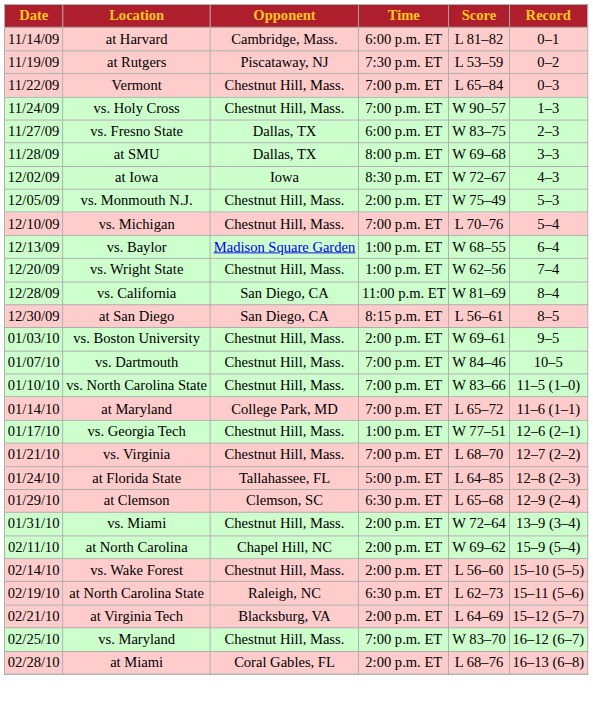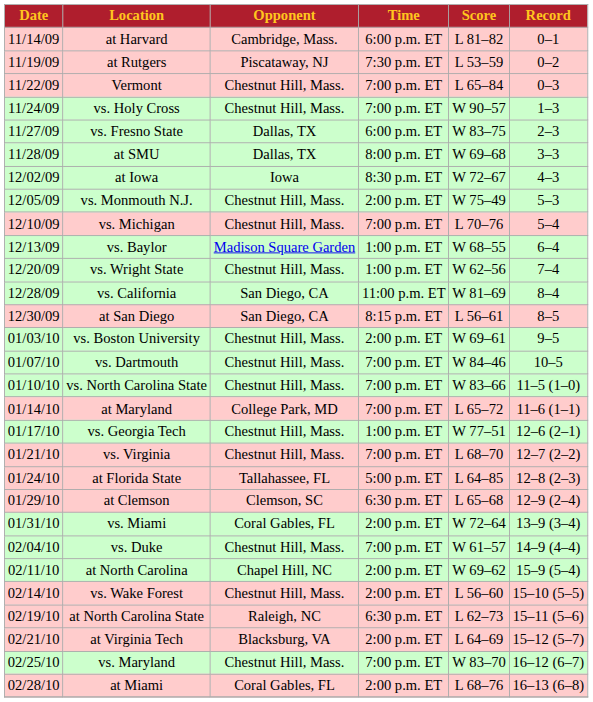 <table class="wikitable" style="text-align:center">
 <tr>
 <th style="background:#af1e2d; color:#ffc61e;">Date</th>
 <th style="background:#af1e2d; color:#ffc61e;">Location</th>
 <th style="background:#af1e2d; color:#ffc61e;">Opponent</th>
 <th style="background:#af1e2d; color:#ffc61e;">Time</th>
 <th style="background:#af1e2d; color:#ffc61e;">Score</th>
 <th style="background:#af1e2d; color:#ffc61e;">Record</th>
 </tr>
 <tr style="background:#ffcccc">
 <td>11/14/09</td>
 <td>at Harvard</td>
 <td>Cambridge, Mass.</td>
 <td>6:00 p.m. ET</td>
 <td>L 81–82</td>
 <td>0–1</td>
 </tr>
 <tr style="background:#ffcccc">
 <td>11/19/09</td>
 <td>at Rutgers</td>
 <td>Piscataway, NJ</td>
 <td>7:30 p.m. ET</td>
 <td>L 53–59</td>
 <td>0–2</td>
 </tr>
 <tr style="background:#ffcccc">
 <td>11/22/09</td>
 <td>Vermont</td>
 <td>Chestnut Hill, Mass.</td>
 <td>7:00 p.m. ET</td>
 <td>L 65–84</td>
 <td>0–3</td>
 </tr>
 <tr style="background:#ccffcc">
 <td>11/24/09</td>
 <td>vs. Holy Cross</td>
 <td>Chestnut Hill, Mass.</td>
 <td>7:00 p.m. ET</td>
 <td>W 90–57</td>
 <td>1–3</td>
 </tr>
 <tr style="background:#ccffcc">
 <td>11/27/09</td>
 <td>vs. Fresno State</td>
 <td>Dallas, TX</td>
 <td>6:00 p.m. ET</td>
 <td>W 83–75</td>
 <td>2–3</td>
 </tr>
 <tr style="background:#ccffcc">
 <td>11/28/09</td>
 <td>at SMU</td>
 <td>Dallas, TX</td>
 <td>8:00 p.m. ET</td>
 <td>W 69–68</td>
 <td>3–3</td>
 </tr>
 <tr style="background:#ccffcc">
 <td>12/02/09</td>
 <td>at Iowa</td>
 <td>Iowa</td>
 <td>8:30 p.m. ET</td>
 <td>W 72–67</td>
 <td>4–3</td>
 </tr>
 <tr style="background:#ccffcc">
 <td>12/05/09</td>
 <td>vs. Monmouth N.J.</td>
 <td>Chestnut Hill, Mass.</td>
 <td>2:00 p.m. ET</td>
 <td>W 75–49</td>
 <td>5–3</td>
 </tr>
 <tr style="background:#ffcccc">
 <td>12/10/09</td>
 <td>vs. Michigan</td>
 <td>Chestnut Hill, Mass.</td>
 <td>7:00 p.m. ET</td>
 <td>L 70–76</td>
 <td>5–4</td>
 </tr>
 <tr style="background:#ccffcc">
 <td>12/13/09</td>
 <td>vs. Baylor</td>
 <td><a href='#'>Madison Square Garden</a></td>
 <td>1:00 p.m. ET</td>
 <td>W 68–55</td>
 <td>6–4</td>
 </tr>
 <tr style="background:#ccffcc">
 <td>12/20/09</td>
 <td>vs. Wright State</td>
 <td>Chestnut Hill, Mass.</td>
 <td>1:00 p.m. ET</td>
 <td>W 62–56</td>
 <td>7–4</td>
 </tr>
 <tr style="background:#ccffcc">
 <td>12/28/09</td>
 <td>vs. California</td>
 <td>San Diego, CA</td>
 <td>11:00 p.m. ET</td>
 <td>W 81–69</td>
 <td>8–4</td>
 </tr>
 <tr style="background:#ffcccc">
 <td>12/30/09</td>
 <td>at San Diego</td>
 <td>San Diego, CA</td>
 <td>8:15 p.m. ET</td>
 <td>L 56–61</td>
 <td>8–5</td>
 </tr>
 <tr style="background:#ccffcc">
 <td>01/03/10</td>
 <td>vs. Boston University</td>
 <td>Chestnut Hill, Mass.</td>
 <td>2:00 p.m. ET</td>
 <td>W 69–61</td>
 <td>9–5</td>
 </tr>
 <tr style="background:#ccffcc">
 <td>01/07/10</td>
 <td>vs. Dartmouth</td>
 <td>Chestnut Hill, Mass.</td>
 <td>7:00 p.m. ET</td>
 <td>W 84–46</td>
 <td>10–5</td>
 </tr>
 <tr style="background:#ccffcc">
 <td>01/10/10</td>
 <td>vs. North Carolina State</td>
 <td>Chestnut Hill, Mass.</td>
 <td>7:00 p.m. ET</td>
 <td>W 83–66</td>
 <td>11–5 (1–0)</td>
 </tr>
 <tr style="background:#ffcccc">
 <td>01/14/10</td>
 <td>at Maryland</td>
 <td>College Park, MD</td>
 <td>7:00 p.m. ET</td>
 <td>L 65–72</td>
 <td>11–6 (1–1)</td>
 </tr>
 <tr style="background:#ccffcc">
 <td>01/17/10</td>
 <td>vs. Georgia Tech</td>
 <td>Chestnut Hill, Mass.</td>
 <td>1:00 p.m. ET</td>
 <td>W 77–51</td>
 <td>12–6 (2–1)</td>
 </tr>
 <tr style="background:#ffcccc">
 <td>01/21/10</td>
 <td>vs. Virginia</td>
 <td>Chestnut Hill, Mass.</td>
 <td>7:00 p.m. ET</td>
 <td>L 68–70</td>
 <td>12–7 (2–2)</td>
 </tr>
 <tr style="background:#ffcccc">
 <td>01/24/10</td>
 <td>at Florida State</td>
 <td>Tallahassee, FL</td>
 <td>5:00 p.m. ET</td>
 <td>L 64–85</td>
 <td>12–8 (2–3)</td>
 </tr>
 <tr style="background:#ffcccc">
 <td>01/29/10</td>
 <td>at Clemson</td>
 <td>Clemson, SC</td>
 <td>6:30 p.m. ET</td>
 <td>L 65–68</td>
 <td>12–9 (2–4)</td>
 </tr>
 <tr style="background:#ccffcc">
 <td>01/31/10</td>
 <td>vs. Miami</td>
-<td>Chestnut Hill, Mass.</td>
+<td>Coral Gables, FL</td>
 <td>2:00 p.m. ET</td>
 <td>W 72–64</td>
 <td>13–9 (3–4)</td>
+</tr>
+<tr style="background:#ccffcc">
+<td>02/04/10</td>
+<td>vs. Duke</td>
+<td>Chestnut Hill, Mass.</td>
+<td>7:00 p.m. ET</td>
+<td>W 61–57</td>
+<td>14–9 (4–4)</td>
 </tr>
 <tr style="background:#ccffcc">
 <td>02/11/10</td>
 <td>at North Carolina</td>
 <td>Chapel Hill, NC</td>
 <td>2:00 p.m. ET</td>
 <td>W 69–62</td>
 <td>15–9 (5–4)</td>
 </tr>
 <tr style="background:#ffcccc">
 <td>02/14/10</td>
 <td>vs. Wake Forest</td>
 <td>Chestnut Hill, Mass.</td>
 <td>2:00 p.m. ET</td>
 <td>L 56–60</td>
 <td>15–10 (5–5)</td>
 </tr>
 <tr style="background:#ffcccc">
 <td>02/19/10</td>
 <td>at North Carolina State</td>
 <td>Raleigh, NC</td>
 <td>6:30 p.m. ET</td>
 <td>L 62–73</td>
 <td>15–11 (5–6)</td>
 </tr>
 <tr style="background:#ffcccc">
 <td>02/21/10</td>
 <td>at Virginia Tech</td>
 <td>Blacksburg, VA</td>
 <td>2:00 p.m. ET</td>
 <td>L 64–69</td>
 <td>15–12 (5–7)</td>
 </tr>
 <tr style="background:#ccffcc">
 <td>02/25/10</td>
 <td>vs. Maryland</td>
 <td>Chestnut Hill, Mass.</td>
 <td>7:00 p.m. ET</td>
 <td>W 83–70</td>
 <td>16–12 (6–7)</td>
 </tr>
 <tr style="background:#ffcccc">
 <td>02/28/10</td>
 <td>at Miami</td>
 <td>Coral Gables, FL</td>
 <td>2:00 p.m. ET</td>
 <td>L 68–76</td>
 <td>16–13 (6–8)</td>
 </tr>
 <tr style="background:#ccffcc">
 </tr>
 </table>
